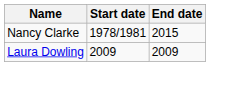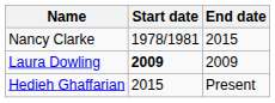 <table class="wikitable sortable">
 <tr>
 <th>Name</th>
 <th>Start date</th>
 <th>End date</th>
 </tr>
 <tr>
 <td>Nancy Clarke</td>
 <td>1978/1981</td>
 <td>2015</td>
 </tr>
 <tr>
 <td><a href='#'>Laura Dowling</a></td>
-<td>2009</td>
+<td><strong>2009</strong></td>
 <td>2009</td>
 </tr>
+<tr>
+<td><a href='#'>Hedieh Ghaffarian</a></td>
+<td>2015</td>
+<td>Present</td>
+</tr>
 </table>
